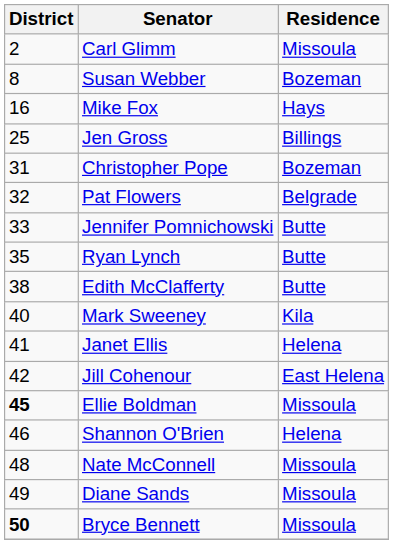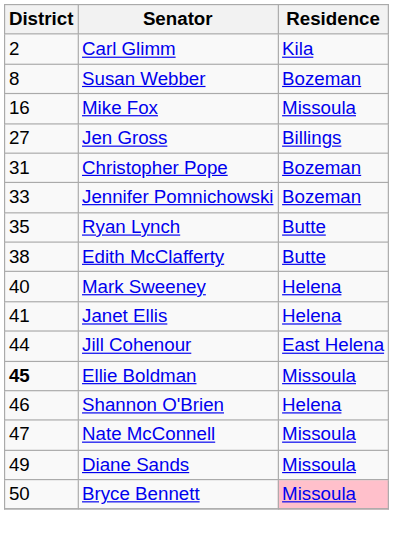 <table class=wikitable>
 <tr>
 <th>District</th>
 <th>Senator</th>
 <th>Residence</th>
 </tr>
 <tr>
 <td>2</td>
 <td><a href='#'>Carl Glimm</a></td>
-<td><a href='#'>Missoula</a></td>
+<td><a href='#'>Kila</a></td>
 </tr>
 <tr>
 <td>8</td>
 <td><a href='#'>Susan Webber</a></td>
 <td><a href='#'>Bozeman</a></td>
 </tr>
 <tr>
 <td>16</td>
 <td><a href='#'>Mike Fox</a></td>
-<td><a href='#'>Hays</a></td>
+<td><a href='#'>Missoula</a></td>
 </tr>
 <tr>
-<td>25</td>
+<td>27</td>
 <td><a href='#'>Jen Gross</a></td>
 <td><a href='#'>Billings</a></td>
 </tr>
 <tr>
 <td>31</td>
 <td><a href='#'>Christopher Pope</a></td>
 <td><a href='#'>Bozeman</a></td>
 </tr>
 <tr>
-<td>32</td>
-<td><a href='#'>Pat Flowers</a></td>
-<td><a href='#'>Belgrade</a></td>
-</tr>
-<tr>
 <td>33</td>
 <td><a href='#'>Jennifer Pomnichowski</a></td>
-<td><a href='#'>Butte</a></td>
+<td><a href='#'>Bozeman</a></td>
 </tr>
 <tr>
 <td>35</td>
 <td><a href='#'>Ryan Lynch</a></td>
 <td><a href='#'>Butte</a></td>
 </tr>
 <tr>
 <td>38</td>
 <td><a href='#'>Edith McClafferty</a></td>
 <td><a href='#'>Butte</a></td>
 </tr>
 <tr>
 <td>40</td>
 <td><a href='#'>Mark Sweeney</a></td>
-<td><a href='#'>Kila</a></td>
+<td><a href='#'>Helena</a></td>
 </tr>
 <tr>
 <td>41</td>
 <td><a href='#'>Janet Ellis</a></td>
 <td><a href='#'>Helena</a></td>
 </tr>
 <tr>
-<td>42</td>
+<td>44</td>
 <td><a href='#'>Jill Cohenour</a></td>
 <td><a href='#'>East Helena</a></td>
 </tr>
 <tr>
 <td><strong>45</strong></td>
 <td><a href='#'>Ellie Boldman</a></td>
 <td><a href='#'>Missoula</a></td>
 </tr>
 <tr>
 <td>46</td>
 <td><a href='#'>Shannon O'Brien</a></td>
 <td><a href='#'>Helena</a></td>
 </tr>
 <tr>
-<td>48</td>
+<td>47</td>
 <td><a href='#'>Nate McConnell</a></td>
 <td><a href='#'>Missoula</a></td>
 </tr>
 <tr>
 <td>49</td>
 <td><a href='#'>Diane Sands</a></td>
 <td><a href='#'>Missoula</a></td>
 </tr>
 <tr>
-<td><strong>50</strong></td>
+<td>50</td>
 <td><a href='#'>Bryce Bennett</a></td>
-<td><a href='#'>Missoula</a></td>
+<td style="background: pink;"><a href='#'>Missoula</a></td>
 </tr>
 <tr>
 </tr>
 </table>
